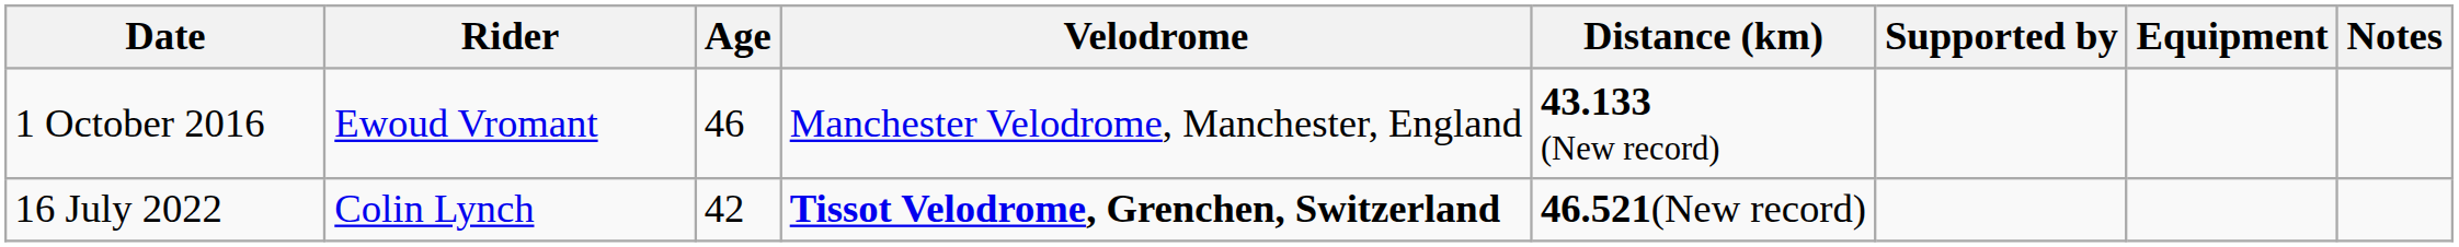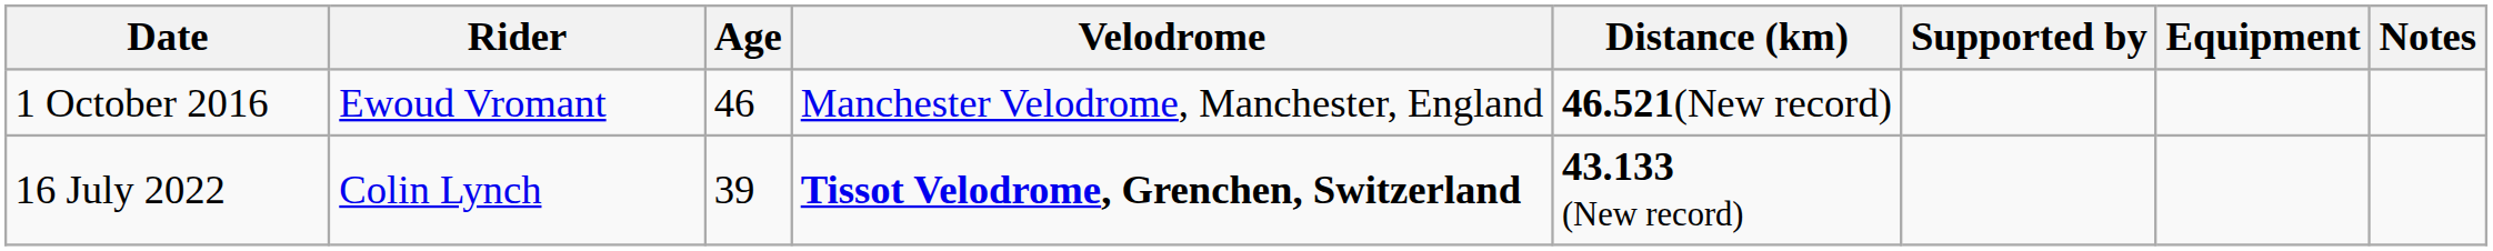 <table class="wikitable sortable">
 <tr>
 <th width=120>Date</th>
 <th width=140>Rider</th>
 <th>Age</th>
 <th>Velodrome</th>
 <th>Distance (km)</th>
 <th>Supported by</th>
 <th>Equipment</th>
 <th>Notes</th>
 </tr>
 <tr>
 <td>1 October 2016</td>
 <td><a href='#'>Ewoud Vromant</a></td>
 <td>46</td>
 <td><a href='#'>Manchester Velodrome</a>, Manchester, England</td>
-<td><strong>43.133</strong><br><small>(New record)</small></td>
+<td><strong>46.521</strong>(New record)</td>
 <td></td>
 <td></td>
 <td></td>
 </tr>
 <tr>
 <td>16 July 2022</td>
 <td> <a href='#'>Colin Lynch</a></td>
-<td>42</td>
+<td>39</td>
 <td><strong><a href='#'>Tissot Velodrome</a>, Grenchen, Switzerland</strong></td>
-<td><strong>46.521</strong>(New record)</td>
+<td><strong>43.133</strong><br><small>(New record)</small></td>
 <td></td>
 <td></td>
 <td></td>
 </tr>
 </table>
